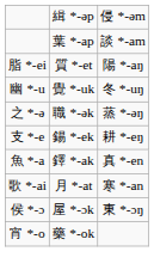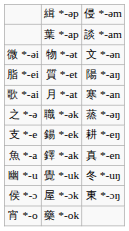 <table class="wikitable" style="text-align: center;">
 <tr>
 <td></td>
 <td>緝  *-əp</td>
 <td>侵  *-əm</td>
 </tr>
 <tr>
 <td></td>
 <td>葉  *-ap</td>
 <td>談  *-am</td>
 </tr>
 <tr>
+<td>微  *-əi</td>
+<td>物  *-ət</td>
+<td>文  *-ən</td>
+</tr>
+<tr>
 <td>脂  *-ei</td>
 <td>質  *-et</td>
 <td>陽  *-aŋ</td>
 </tr>
 <tr>
-<td>幽  *-u</td>
-<td>覺  *-uk</td>
-<td>冬  *-uŋ</td>
+<td>歌  *-ai</td>
+<td>月  *-at</td>
+<td>寒  *-an</td>
 </tr>
 <tr>
 <td>之  *-ə</td>
 <td>職  *-ək</td>
 <td>蒸  *-əŋ</td>
 </tr>
 <tr>
 <td>支  *-e</td>
 <td>錫  *-ek</td>
 <td>耕  *-eŋ</td>
 </tr>
 <tr>
 <td>魚  *-a</td>
 <td>鐸  *-ak</td>
 <td>真  *-en</td>
 </tr>
 <tr>
-<td>歌  *-ai</td>
-<td>月  *-at</td>
-<td>寒  *-an</td>
+<td>幽  *-u</td>
+<td>覺  *-uk</td>
+<td>冬  *-uŋ</td>
 </tr>
 <tr>
 <td>侯  *-ɔ</td>
 <td>屋  *-ɔk</td>
 <td>東  *-ɔŋ</td>
 </tr>
 <tr>
 <td>宵  *-o</td>
 <td>藥  *-ok</td>
 <td></td>
 </tr>
 </table>
